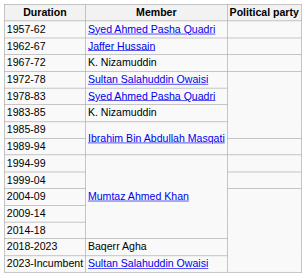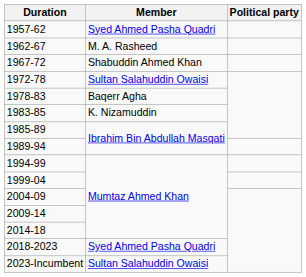 <table class="wikitable sortable">
 <tr>
 <th>Duration</th>
 <th>Member</th>
 <th colspan="2">Political party</th>
 </tr>
 <tr>
 <td>1957-62</td>
 <td><a href='#'>Syed Ahmed Pasha Quadri</a></td>
 <td></td>
 </tr>
 <tr>
 <td>1962-67</td>
-<td><a href='#'>Jaffer Hussain</a></td>
+<td>M. A. Rasheed</td>
 </tr>
 <tr>
 <td>1967-72</td>
-<td>K. Nizamuddin</td>
+<td>Shabuddin Ahmed Khan</td>
 <td></td>
 </tr>
 <tr>
 <td>1972-78</td>
 <td><a href='#'>Sultan Salahuddin Owaisi</a></td>
 </tr>
 <tr>
 <td>1978-83</td>
-<td><a href='#'>Syed Ahmed Pasha Quadri</a></td>
+<td>Baqerr Agha</td>
 </tr>
 <tr>
 <td>1983-85</td>
 <td>K. Nizamuddin</td>
 </tr>
 <tr>
 <td>1985-89</td>
 <td rowspan=2><a href='#'>Ibrahim Bin Abdullah Masqati</a></td>
 </tr>
 <tr>
 <td>1989-94</td>
 <td></td>
 </tr>
 <tr>
 <td>1994-99</td>
 <td rowspan=5><a href='#'>Mumtaz Ahmed Khan</a></td>
 <td></td>
 </tr>
 <tr>
 <td>1999-04</td>
 <td></td>
 </tr>
 <tr>
 <td>2004-09</td>
 </tr>
 <tr>
 <td>2009-14</td>
 </tr>
 <tr>
 <td>2014-18</td>
 </tr>
 <tr>
 <td>2018-2023</td>
-<td>Baqerr Agha</td>
+<td><a href='#'>Syed Ahmed Pasha Quadri</a></td>
 </tr>
 <tr>
 <td>2023-Incumbent</td>
 <td><a href='#'>Sultan Salahuddin Owaisi</a></td>
 </tr>
 </table>
